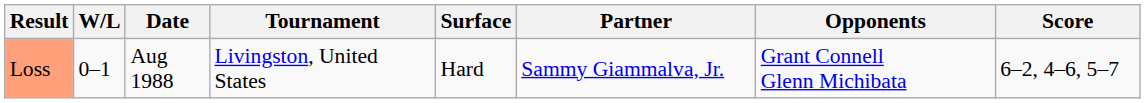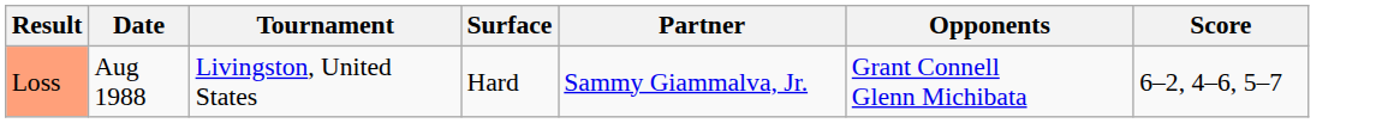 <table class="sortable wikitable">
 <tr>
 <th style="width:40px">Result</th>
-<th style="width:30px" class="unsortable">W/L</th>
 <th style="width:55px">Date</th>
 <th style="width:160px">Tournament</th>
 <th style="width:50px">Surface</th>
 <th style="width:170px">Partner</th>
 <th style="width:170px">Opponents</th>
 <th style="width:100px" class="unsortable">Score</th>
 </tr>
 <tr>
 <td style="background:#ffa07a;">Loss</td>
-<td>0–1</td>
 <td>Aug 1988</td>
 <td><a href='#'>Livingston</a>, United States</td>
 <td>Hard</td>
 <td> <a href='#'>Sammy Giammalva, Jr.</a></td>
 <td> <a href='#'>Grant Connell</a><br> <a href='#'>Glenn Michibata</a></td>
 <td>6–2, 4–6, 5–7</td>
 </tr>
 </table>
